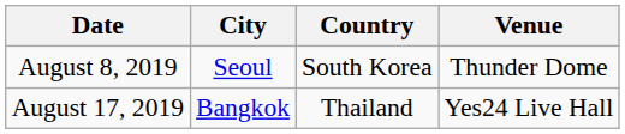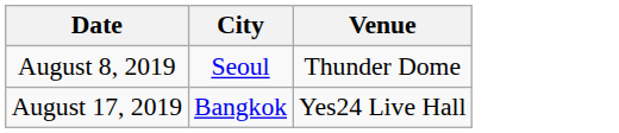 <table class="wikitable plainrowheaders" style="text-align:center">
 <tr>
 <th scope="col">Date</th>
 <th scope="col">City</th>
-<th scope="col">Country</th>
 <th scope="col">Venue</th>
 </tr>
 <tr>
 <td>August 8, 2019</td>
 <td><a href='#'>Seoul</a></td>
-<td>South Korea</td>
 <td>Thunder Dome</td>
 </tr>
 <tr>
 <td>August 17, 2019</td>
 <td><a href='#'>Bangkok</a></td>
-<td>Thailand</td>
 <td>Yes24 Live Hall</td>
 </tr>
 </table>
